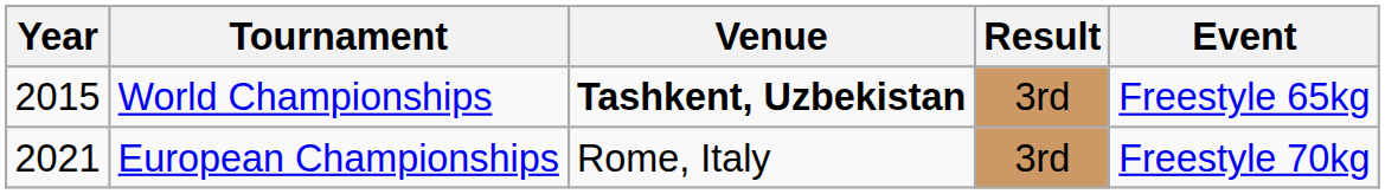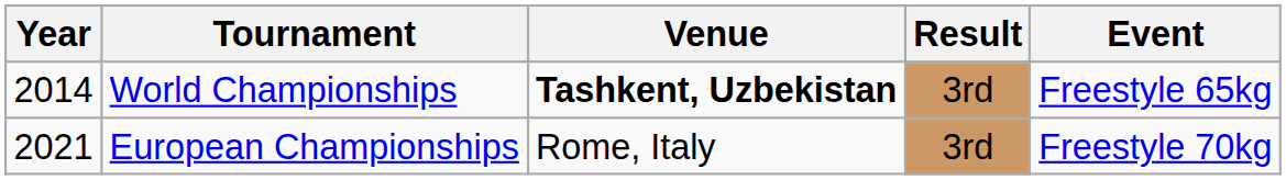 <table class="wikitable" style="font-size:95%;">
 <tr>
 <th>Year</th>
 <th>Tournament</th>
 <th>Venue</th>
 <th>Result</th>
 <th>Event</th>
 </tr>
 <tr>
-<td>2015</td>
+<td>2014</td>
 <td><a href='#'>World Championships</a></td>
 <td><strong>Tashkent, Uzbekistan</strong></td>
 <td align="center" bgcolor="cc9966">3rd</td>
 <td><a href='#'>Freestyle 65kg</a></td>
 </tr>
 <tr>
 <td>2021</td>
 <td><a href='#'>European Championships</a></td>
 <td>Rome, Italy</td>
 <td align="center" bgcolor="cc9966">3rd</td>
 <td><a href='#'>Freestyle 70kg</a></td>
 </tr>
 </table>
